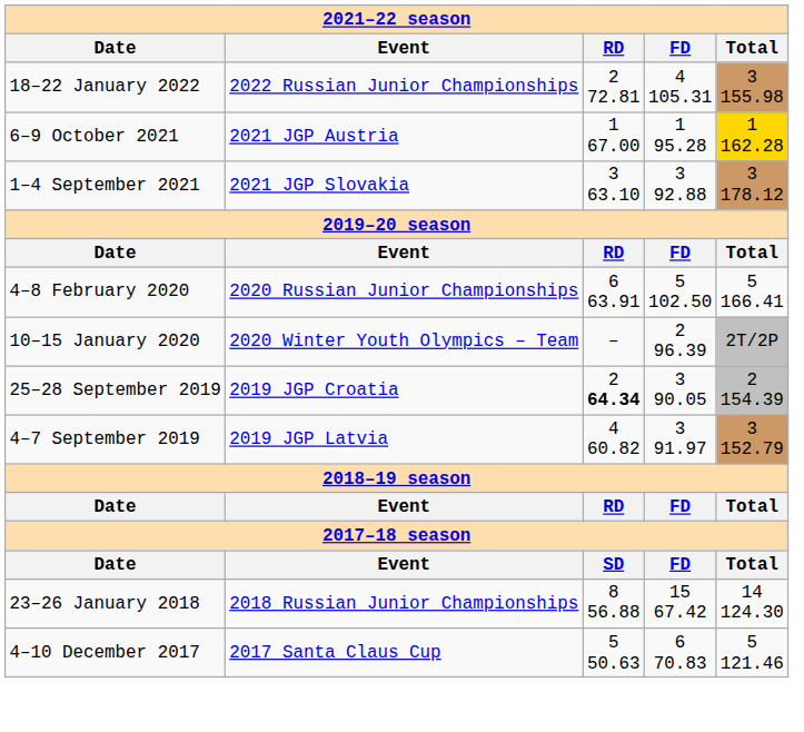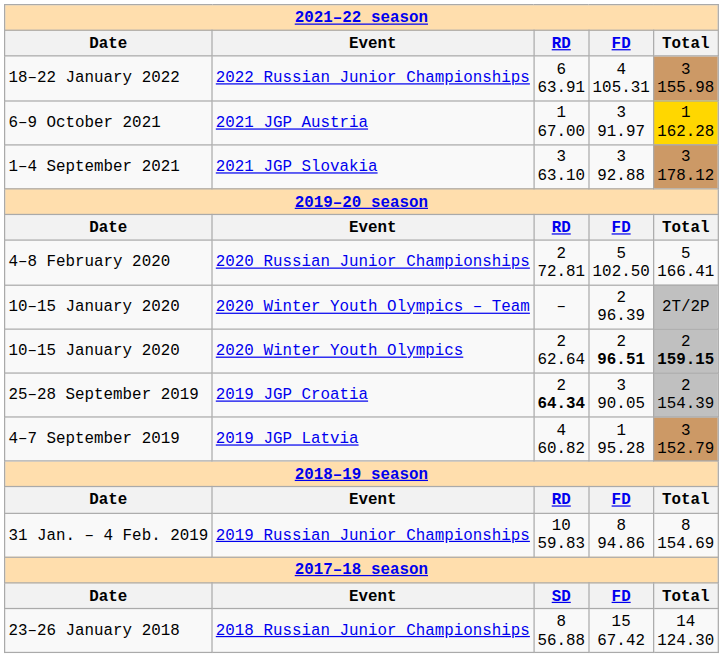 <table class="wikitable">
 <tr>
 <th style="background-color: #ffdead;" colspan=5 align=center><a href='#'><strong>2021–22 season</strong></a></th>
 </tr>
 <tr>
 <th>Date</th>
 <th>Event</th>
 <th><a href='#'>RD</a></th>
 <th><a href='#'>FD</a></th>
 <th>Total</th>
 </tr>
 <tr>
 <td>18–22 January 2022</td>
 <td><a href='#'>2022 Russian Junior Championships</a></td>
-<td align=center>2 <br> 72.81</td>
+<td align=center>6 <br> 63.91</td>
 <td align=center>4 <br> 105.31</td>
 <td align=center bgcolor=cc9966>3 <br> 155.98</td>
 </tr>
 <tr>
 <td>6–9 October 2021</td>
 <td><a href='#'>2021 JGP Austria</a></td>
 <td align=center>1 <br> 67.00</td>
-<td align=center>1 <br> 95.28</td>
+<td align=center>3 <br> 91.97</td>
 <td align=center bgcolor=gold>1 <br> 162.28</td>
 </tr>
 <tr>
 <td>1–4 September 2021</td>
 <td><a href='#'>2021 JGP Slovakia</a></td>
 <td align=center>3 <br> 63.10</td>
 <td align=center>3 <br> 92.88</td>
 <td align=center bgcolor=cc9966>3 <br> 178.12</td>
 </tr>
 <tr>
 <th style="background-color: #ffdead;" colspan=5 align=center><a href='#'><strong>2019–20 season</strong></a></th>
 </tr>
 <tr>
 <th>Date</th>
 <th>Event</th>
 <th><a href='#'>RD</a></th>
 <th><a href='#'>FD</a></th>
 <th>Total</th>
 </tr>
 <tr>
 <td>4–8 February 2020</td>
 <td><a href='#'>2020 Russian Junior Championships</a></td>
-<td align=center>6 <br> 63.91</td>
+<td align=center>2 <br> 72.81</td>
 <td align=center>5 <br> 102.50</td>
 <td align=center>5 <br> 166.41</td>
 </tr>
 <tr>
 <td>10–15 January 2020</td>
 <td><a href='#'>2020 Winter Youth Olympics – Team</a></td>
 <td align=center>–</td>
 <td align=center>2 <br> 96.39</td>
 <td align=center bgcolor=silver>2T/2P</td>
+</tr>
+<tr>
+<td>10–15 January 2020</td>
+<td><a href='#'>2020 Winter Youth Olympics</a></td>
+<td align=center>2 <br> 62.64</td>
+<td align=center>2 <br> <strong>96.51</strong></td>
+<td align=center bgcolor=silver>2 <br> <strong>159.15</strong></td>
 </tr>
 <tr>
 <td>25–28 September 2019</td>
 <td><a href='#'>2019 JGP Croatia</a></td>
 <td align=center>2 <br> <strong>64.34</strong></td>
 <td align=center>3 <br> 90.05</td>
 <td align=center bgcolor=silver>2 <br> 154.39</td>
 </tr>
 <tr>
 <td>4–7 September 2019</td>
 <td><a href='#'>2019 JGP Latvia</a></td>
 <td align=center>4 <br> 60.82</td>
-<td align=center>3 <br> 91.97</td>
+<td align=center>1 <br> 95.28</td>
 <td align=center bgcolor=cc9966>3 <br> 152.79</td>
 </tr>
 <tr>
 <th style="background-color: #ffdead;" colspan=5 align=center><a href='#'><strong>2018–19 season</strong></a></th>
 </tr>
 <tr>
 <th>Date</th>
 <th>Event</th>
 <th><a href='#'>RD</a></th>
 <th><a href='#'>FD</a></th>
 <th>Total</th>
+</tr>
+<tr>
+<td>31 Jan. – 4 Feb. 2019</td>
+<td><a href='#'>2019 Russian Junior Championships</a></td>
+<td align=center>10 <br> 59.83</td>
+<td align=center>8 <br> 94.86</td>
+<td align=center>8 <br> 154.69</td>
 </tr>
 <tr>
 <th style="background-color: #ffdead;" colspan=5 align=center><a href='#'><strong>2017–18 season</strong></a></th>
 </tr>
 <tr>
 <th>Date</th>
 <th>Event</th>
 <th><a href='#'>SD</a></th>
 <th><a href='#'>FD</a></th>
 <th>Total</th>
 </tr>
 <tr>
 <td>23–26 January 2018</td>
 <td><a href='#'>2018 Russian Junior Championships</a></td>
 <td align=center>8 <br> 56.88</td>
 <td align=center>15 <br> 67.42</td>
 <td align=center>14 <br> 124.30</td>
 </tr>
-<tr>
-<td>4–10 December 2017</td>
-<td><a href='#'>2017 Santa Claus Cup</a></td>
-<td align=center>5 <br> 50.63</td>
-<td align=center>6 <br> 70.83</td>
-<td align=center>5 <br> 121.46</td>
-</tr>
 </table>
